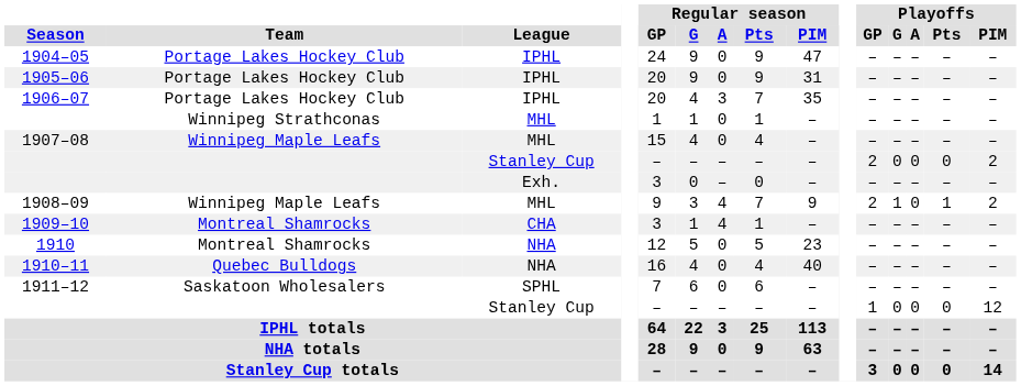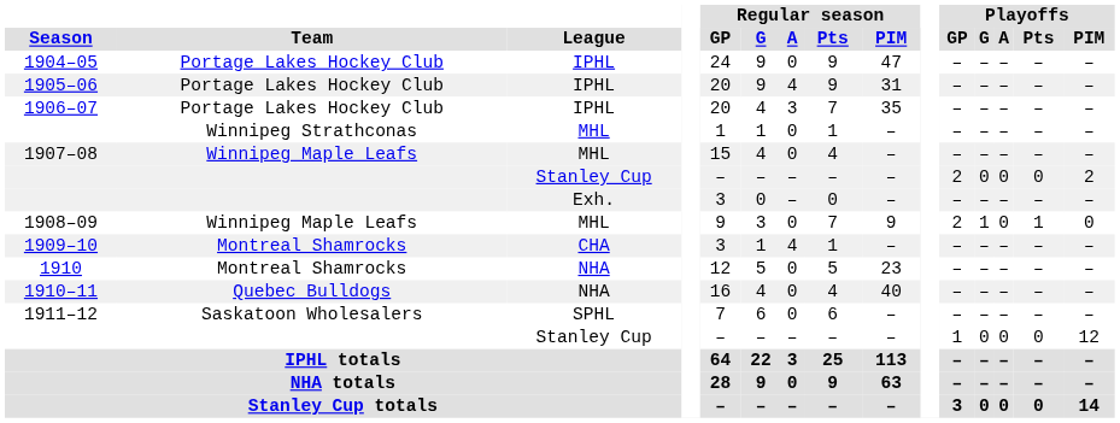 <table BORDER="0" CELLPADDING="1" CELLSPACING="0" width="65%" style="text-align:center">
 <tr bgcolor="#e0e0e0">
 <th colspan="3" bgcolor="#ffffff"> </th>
 <th rowspan="99" bgcolor="#ffffff"> </th>
 <th colspan="5">Regular season</th>
 <th rowspan="99" bgcolor="#ffffff"> </th>
 <th colspan="5">Playoffs</th>
 </tr>
 <tr bgcolor="#e0e0e0">
 <th><a href='#'>Season</a></th>
 <th>Team</th>
 <th>League</th>
 <th>GP</th>
 <th><a href='#'>G</a></th>
 <th><a href='#'>A</a></th>
 <th><a href='#'>Pts</a></th>
 <th><a href='#'>PIM</a></th>
 <th>GP</th>
 <th>G</th>
 <th>A</th>
 <th>Pts</th>
 <th>PIM</th>
 </tr>
 <tr ALIGN="center">
 <td><a href='#'>1904–05</a></td>
 <td><a href='#'>Portage Lakes Hockey Club</a></td>
 <td><a href='#'>IPHL</a></td>
 <td>24</td>
 <td>9</td>
 <td>0</td>
 <td>9</td>
 <td>47</td>
 <td>–</td>
 <td>–</td>
 <td>–</td>
 <td>–</td>
 <td>–</td>
 </tr>
 <tr ALIGN="center" bgcolor="#f0f0f0">
 <td><a href='#'>1905–06</a></td>
 <td>Portage Lakes Hockey Club</td>
 <td>IPHL</td>
 <td>20</td>
 <td>9</td>
-<td>0</td>
+<td>4</td>
 <td>9</td>
 <td>31</td>
 <td>–</td>
 <td>–</td>
 <td>–</td>
 <td>–</td>
 <td>–</td>
 </tr>
 <tr ALIGN="center">
 <td><a href='#'>1906–07</a></td>
 <td>Portage Lakes Hockey Club</td>
 <td>IPHL</td>
 <td>20</td>
 <td>4</td>
 <td>3</td>
 <td>7</td>
 <td>35</td>
 <td>–</td>
 <td>–</td>
 <td>–</td>
 <td>–</td>
 <td>–</td>
 </tr>
 <tr ALIGN="center">
 <td></td>
 <td>Winnipeg Strathconas</td>
 <td><a href='#'>MHL</a></td>
 <td>1</td>
 <td>1</td>
 <td>0</td>
 <td>1</td>
 <td>–</td>
 <td>–</td>
 <td>–</td>
 <td>–</td>
 <td>–</td>
 <td>–</td>
 </tr>
 <tr ALIGN="center" bgcolor="#f0f0f0">
 <td>1907–08</td>
 <td><a href='#'>Winnipeg Maple Leafs</a></td>
 <td>MHL</td>
 <td>15</td>
 <td>4</td>
 <td>0</td>
 <td>4</td>
 <td>–</td>
 <td>–</td>
 <td>–</td>
 <td>–</td>
 <td>–</td>
 <td>–</td>
 </tr>
 <tr ALIGN="center" bgcolor="#f0f0f0">
 <td></td>
 <td></td>
 <td><a href='#'>Stanley Cup</a></td>
 <td>–</td>
 <td>–</td>
 <td>–</td>
 <td>–</td>
 <td>–</td>
 <td>2</td>
 <td>0</td>
 <td>0</td>
 <td>0</td>
 <td>2</td>
 </tr>
 <tr ALIGN="center" bgcolor="#f0f0f0">
 <td></td>
 <td></td>
 <td>Exh.</td>
 <td>3</td>
 <td>0</td>
 <td>–</td>
 <td>0</td>
 <td>–</td>
 <td>–</td>
 <td>–</td>
 <td>–</td>
 <td>–</td>
 <td>–</td>
 </tr>
 <tr ALIGN="center">
 <td>1908–09</td>
 <td>Winnipeg Maple Leafs</td>
 <td>MHL</td>
 <td>9</td>
 <td>3</td>
-<td>4</td>
+<td>0</td>
 <td>7</td>
 <td>9</td>
 <td>2</td>
 <td>1</td>
 <td>0</td>
 <td>1</td>
-<td>2</td>
+<td>0</td>
 </tr>
 <tr ALIGN="center" bgcolor="#f0f0f0">
 <td><a href='#'>1909–10</a></td>
 <td><a href='#'>Montreal Shamrocks</a></td>
 <td><a href='#'>CHA</a></td>
 <td>3</td>
 <td>1</td>
 <td>4</td>
 <td>1</td>
 <td>–</td>
 <td>–</td>
 <td>–</td>
 <td>–</td>
 <td>–</td>
 <td>–</td>
 </tr>
 <tr ALIGN="center">
 <td><a href='#'>1910</a></td>
 <td>Montreal Shamrocks</td>
 <td><a href='#'>NHA</a></td>
 <td>12</td>
 <td>5</td>
 <td>0</td>
 <td>5</td>
 <td>23</td>
 <td>–</td>
 <td>–</td>
 <td>–</td>
 <td>–</td>
 <td>–</td>
 </tr>
 <tr ALIGN="center" bgcolor="#f0f0f0">
 <td><a href='#'>1910–11</a></td>
 <td><a href='#'>Quebec Bulldogs</a></td>
 <td>NHA</td>
 <td>16</td>
 <td>4</td>
 <td>0</td>
 <td>4</td>
 <td>40</td>
 <td>–</td>
 <td>–</td>
 <td>–</td>
 <td>–</td>
 <td>–</td>
 </tr>
 <tr ALIGN="center">
 <td>1911–12</td>
 <td>Saskatoon Wholesalers</td>
 <td>SPHL</td>
 <td>7</td>
 <td>6</td>
 <td>0</td>
 <td>6</td>
 <td>–</td>
 <td>–</td>
 <td>–</td>
 <td>–</td>
 <td>–</td>
 <td>–</td>
 </tr>
 <tr ALIGN="center">
 <td></td>
 <td></td>
 <td>Stanley Cup</td>
 <td>–</td>
 <td>–</td>
 <td>–</td>
 <td>–</td>
 <td>–</td>
 <td>1</td>
 <td>0</td>
 <td>0</td>
 <td>0</td>
 <td>12</td>
 </tr>
 <tr ALIGN="center" bgcolor="#e0e0e0">
 <th colspan="3" align="center"><a href='#'>IPHL</a> totals</th>
 <th>64</th>
 <th>22</th>
 <th>3</th>
 <th>25</th>
 <th>113</th>
 <th>–</th>
 <th>–</th>
 <th>–</th>
 <th>–</th>
 <th>–</th>
 </tr>
 <tr ALIGN="center" bgcolor="#e0e0e0">
 <th colspan="3" align="center"><a href='#'>NHA</a> totals</th>
 <th>28</th>
 <th>9</th>
 <th>0</th>
 <th>9</th>
 <th>63</th>
 <th>–</th>
 <th>–</th>
 <th>–</th>
 <th>–</th>
 <th>–</th>
 </tr>
 <tr ALIGN="center" bgcolor="#e0e0e0">
 <th colspan="3" align="center"><a href='#'>Stanley Cup</a> totals</th>
 <th>–</th>
 <th>–</th>
 <th>–</th>
 <th>–</th>
 <th>–</th>
 <th>3</th>
 <th>0</th>
 <th>0</th>
 <th>0</th>
 <th>14</th>
 </tr>
 </table>
